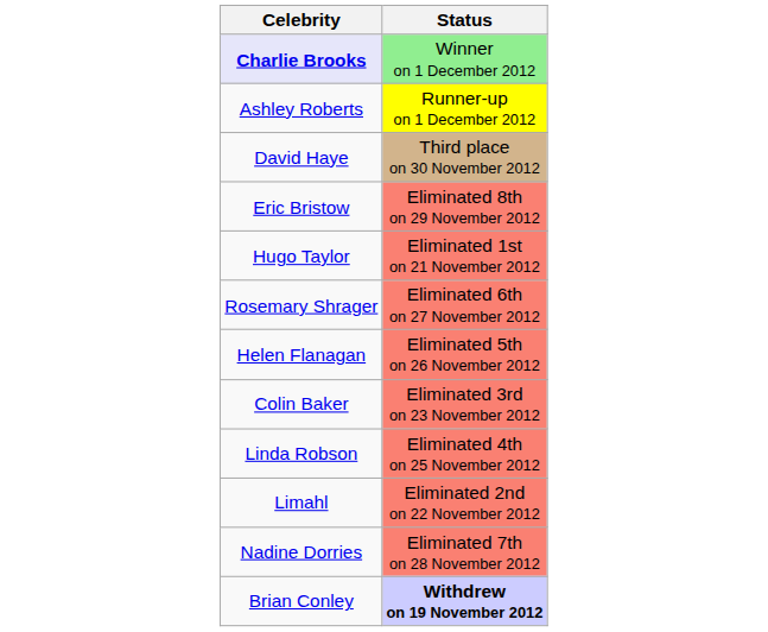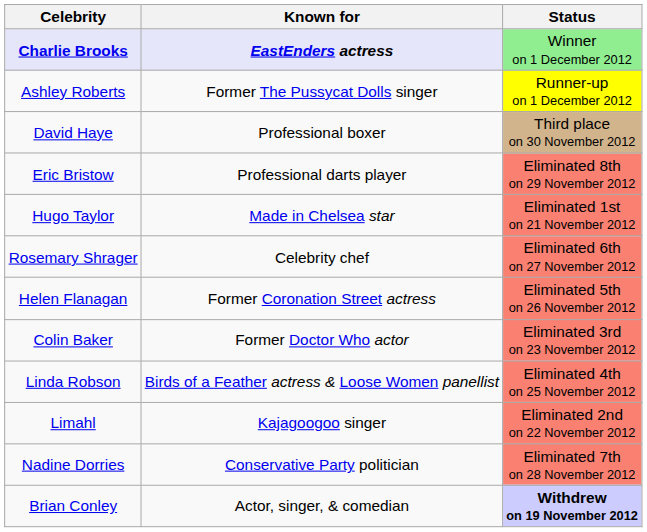 <table class="wikitable sortable" style="text-align: center; white-space:nowrap; margin:auto; font-size:95.2%;">
 <tr>
 <th scope="col">Celebrity</th>
+<th scope="col">Known for</th>
 <th scope="col">Status</th>
 </tr>
 <tr>
 <td style="background:lavender;"><strong><a href='#'>Charlie Brooks</a></strong></td>
+<td style="background:lavender;"><strong><em><a href='#'>EastEnders</a><em> actress<strong></td>
 <td style="background:lightgreen;"></strong>Winner<strong><br><small></strong>on 1 December 2012<strong></small></td>
 </tr>
 <tr>
 <td><a href='#'>Ashley Roberts</a></td>
+<td>Former <a href='#'>The Pussycat Dolls</a> singer</td>
 <td style="background:yellow;">Runner-up<br><small>on 1 December 2012</small></td>
 </tr>
 <tr>
 <td><a href='#'>David Haye</a></td>
+<td>Professional boxer</td>
 <td style=background:tan>Third place<br><small> on 30 November 2012 </small></td>
 </tr>
 <tr>
 <td><a href='#'>Eric Bristow</a></td>
+<td>Professional darts player</td>
 <td style=background:salmon>Eliminated 8th <br><small> on 29 November 2012 </small></td>
 </tr>
 <tr>
 <td><a href='#'>Hugo Taylor</a></td>
+<td></em><a href='#'>Made in Chelsea</a><em> star</td>
 <td style=background:salmon>Eliminated 1st<br><small>on 21 November 2012</small></td>
 </tr>
 <tr>
 <td><a href='#'>Rosemary Shrager</a></td>
+<td>Celebrity chef</td>
 <td style=background:salmon>Eliminated 6th<br><small> on 27 November 2012</small></td>
 </tr>
 <tr>
 <td><a href='#'>Helen Flanagan</a></td>
+<td>Former </em><a href='#'>Coronation Street</a><em> actress</td>
 <td style=background:salmon>Eliminated 5th<br><small> on 26 November 2012 </small></td>
 </tr>
 <tr>
 <td><a href='#'>Colin Baker</a></td>
+<td>Former </em><a href='#'>Doctor Who</a><em> actor</td>
 <td style=background:salmon>Eliminated 3rd<br><small>on 23 November 2012</small></td>
 </tr>
 <tr>
 <td><a href='#'>Linda Robson</a></td>
+<td></em><a href='#'>Birds of a Feather</a><em> actress & </em><a href='#'>Loose Women</a><em> panellist</td>
 <td style=background:salmon>Eliminated 4th <br> <small> on 25 November 2012 </small></td>
 </tr>
 <tr>
 <td><a href='#'>Limahl</a></td>
+<td><a href='#'>Kajagoogoo</a> singer</td>
 <td style=background:salmon>Eliminated 2nd<br><small>on 22 November 2012</small></td>
 </tr>
 <tr>
 <td><a href='#'>Nadine Dorries</a></td>
+<td><a href='#'>Conservative Party</a> politician</td>
 <td style=background:salmon>Eliminated 7th<br><small> on 28 November 2012 </small></td>
 </tr>
 <tr>
 <td><a href='#'>Brian Conley</a></td>
+<td>Actor, singer, & comedian</td>
 <td style="background:#ccf;"><strong>Withdrew<br><small>on 19 November 2012</small></strong></td>
 </tr>
 </table>
